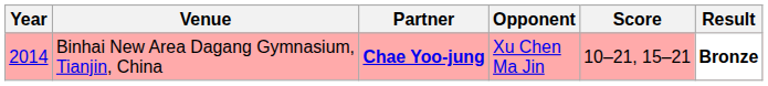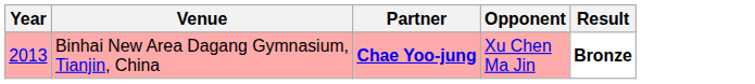 <table class="sortable wikitable" style="font-size: 90%;">
 <tr>
 <th>Year</th>
 <th>Venue</th>
 <th>Partner</th>
 <th>Opponent</th>
-<th>Score</th>
 <th>Result</th>
 </tr>
 <tr style="background:#FFAAAA">
-<td align="center"><a href='#'>2014</a></td>
+<td align="center"><a href='#'>2013</a></td>
 <td align="left">Binhai New Area Dagang Gymnasium,<br><a href='#'>Tianjin</a>, China</td>
 <td align="left"><strong> <a href='#'>Chae Yoo-jung</a></strong></td>
 <td align="left"> <a href='#'>Xu Chen</a><br> <a href='#'>Ma Jin</a></td>
-<td align="left">10–21, 15–21</td>
 <td style="text-align:left; background:white"> <strong>Bronze</strong></td>
 </tr>
 </table>
